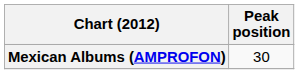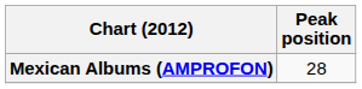 <table class="wikitable sortable plainrowheaders" style="text-align:center">
 <tr>
 <th scope="col">Chart (2012)</th>
 <th scope="col">Peak<br> position</th>
 </tr>
 <tr>
 </tr>
 <tr>
 </tr>
 <tr>
 </tr>
 <tr>
 </tr>
 <tr>
 </tr>
 <tr>
 </tr>
 <tr>
 </tr>
 <tr>
 </tr>
 <tr>
 </tr>
 <tr>
 </tr>
 <tr>
 <th scope="row">Mexican Albums (<a href='#'>AMPROFON</a>)</th>
-<td>30</td>
+<td>28</td>
 </tr>
 <tr>
 </tr>
 <tr>
 </tr>
 <tr>
 </tr>
 <tr>
 </tr>
 <tr>
 </tr>
 <tr>
 </tr>
 <tr>
 </tr>
 </table>
